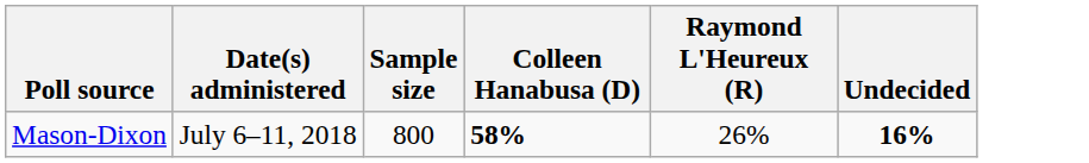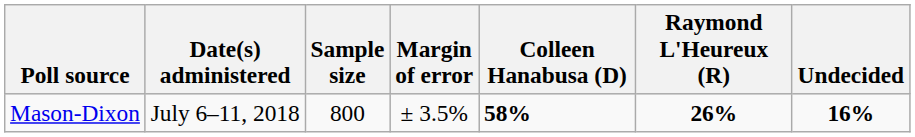 <table class="wikitable">
 <tr valign=bottom>
 <th>Poll source</th>
 <th>Date(s)<br>administered</th>
 <th>Sample<br>size</th>
+<th>Margin<br>of error</th>
 <th style="width:100px;">Colleen<br>Hanabusa (D)</th>
 <th style="width:100px;">Raymond<br>L'Heureux (R)</th>
 <th>Undecided</th>
 </tr>
 <tr>
 <td><a href='#'>Mason-Dixon</a></td>
 <td align=center>July 6–11, 2018</td>
 <td align=center>800</td>
+<td align=center>± 3.5%</td>
 <td><strong>58%</strong></td>
-<td align=center>26%</td>
+<td align=center><strong>26%</strong></td>
 <td align=center><strong>16%</strong></td>
 </tr>
 </table>
